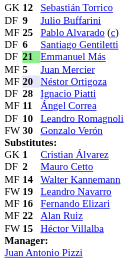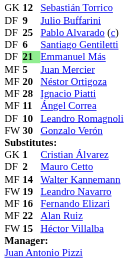 <table style="font-size:90%; margin:0.2em auto;" cellspacing="0" cellpadding="0">
 <tr>
 <th width="25"></th>
 <th width="25"></th>
 </tr>
 <tr>
 <td>GK</td>
 <td><strong>12</strong></td>
 <td> <a href='#'>Sebastián Torrico</a></td>
 </tr>
 <tr>
 <td>DF</td>
 <td><strong>9</strong></td>
 <td> <a href='#'>Julio Buffarini</a></td>
 <td></td>
 </tr>
 <tr>
-<td>MF</td>
+<td>DF</td>
 <td><strong>25</strong></td>
 <td> <a href='#'>Pablo Alvarado</a> (<a href='#'>c</a>)</td>
 <td></td>
 </tr>
 <tr>
 <td>DF</td>
 <td><strong>6</strong></td>
 <td> <a href='#'>Santiago Gentiletti</a></td>
 </tr>
 <tr>
 <td>DF</td>
 <td style="background: lightgreen;"><strong>21</strong></td>
 <td> <a href='#'>Emmanuel Más</a></td>
 </tr>
 <tr>
 <td>MF</td>
 <td><strong>5</strong></td>
 <td> <a href='#'>Juan Mercier</a></td>
 <td></td>
 </tr>
 <tr>
 <td>MF</td>
-<td style="background: lavender;"><strong>20</strong></td>
+<td><strong>20</strong></td>
 <td> <a href='#'>Néstor Ortigoza</a></td>
 <td></td>
 <td></td>
 </tr>
 <tr>
-<td>DF</td>
+<td>MF</td>
 <td><strong>28</strong></td>
 <td> <a href='#'>Ignacio Piatti</a></td>
 <td></td>
 </tr>
 <tr>
 <td>MF</td>
 <td><strong>11</strong></td>
 <td> <a href='#'>Ángel Correa</a></td>
 <td></td>
 <td></td>
 </tr>
 <tr>
 <td>DF</td>
 <td><strong>10</strong></td>
 <td> <a href='#'>Leandro Romagnoli</a></td>
 <td></td>
 </tr>
 <tr>
 <td>FW</td>
 <td><strong>30</strong></td>
 <td> <a href='#'>Gonzalo Verón</a></td>
 <td></td>
 <td></td>
 </tr>
 <tr>
 <td colspan=3><strong>Substitutes:</strong></td>
 </tr>
 <tr>
 <td>GK</td>
 <td><strong>1</strong></td>
 <td> <a href='#'>Cristian Álvarez</a></td>
 </tr>
 <tr>
 <td>DF</td>
 <td><strong>2</strong></td>
 <td> <a href='#'>Mauro Cetto</a></td>
 </tr>
 <tr>
 <td>MF</td>
 <td><strong>14</strong></td>
 <td> <a href='#'>Walter Kannemann</a></td>
 </tr>
 <tr>
 <td>FW</td>
 <td><strong>19</strong></td>
 <td> <a href='#'>Leandro Navarro</a></td>
 <td></td>
 <td></td>
 </tr>
 <tr>
 <td>MF</td>
 <td><strong>16</strong></td>
 <td> <a href='#'>Fernando Elizari</a></td>
 <td></td>
 <td></td>
 </tr>
 <tr>
 <td>MF</td>
 <td><strong>22</strong></td>
 <td> <a href='#'>Alan Ruiz</a></td>
 </tr>
 <tr>
 <td>FW</td>
 <td><strong>15</strong></td>
 <td> <a href='#'>Héctor Villalba</a></td>
 <td></td>
 <td></td>
 </tr>
 <tr>
 <td colspan=3><strong>Manager:</strong></td>
 </tr>
 <tr>
 <td colspan=4> <a href='#'>Juan Antonio Pizzi</a></td>
 </tr>
 </table>
